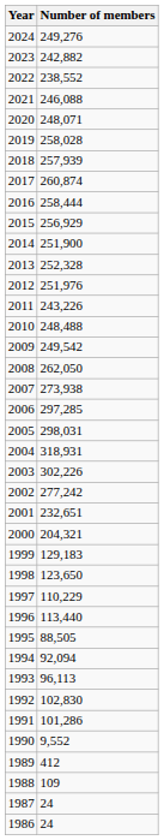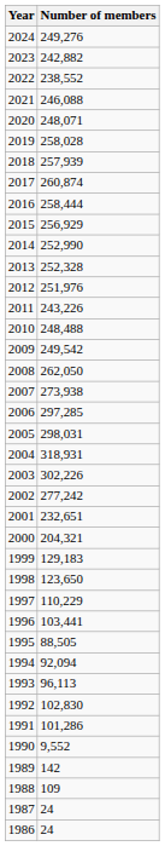 <table class="wikitable sortable mw-collapsible mw-collapsed">
 <tr>
 <th>Year</th>
 <th>Number of members</th>
 </tr>
 <tr>
 <td>2024</td>
 <td>249,276</td>
 </tr>
 <tr>
 <td>2023</td>
 <td>242,882</td>
 </tr>
 <tr>
 <td>2022</td>
 <td>238,552</td>
 </tr>
 <tr>
 <td>2021</td>
 <td>246,088</td>
 </tr>
 <tr>
 <td>2020</td>
 <td>248,071</td>
 </tr>
 <tr>
 <td>2019</td>
 <td>258,028</td>
 </tr>
 <tr>
 <td>2018</td>
 <td>257,939</td>
 </tr>
 <tr>
 <td>2017</td>
 <td>260,874</td>
 </tr>
 <tr>
 <td>2016</td>
 <td>258,444</td>
 </tr>
 <tr>
 <td>2015</td>
 <td>256,929</td>
 </tr>
 <tr>
 <td>2014</td>
-<td>251,900</td>
+<td>252,990</td>
 </tr>
 <tr>
 <td>2013</td>
 <td>252,328</td>
 </tr>
 <tr>
 <td>2012</td>
 <td>251,976</td>
 </tr>
 <tr>
 <td>2011</td>
 <td>243,226</td>
 </tr>
 <tr>
 <td>2010</td>
 <td>248,488</td>
 </tr>
 <tr>
 <td>2009</td>
 <td>249,542</td>
 </tr>
 <tr>
 <td>2008</td>
 <td>262,050</td>
 </tr>
 <tr>
 <td>2007</td>
 <td>273,938</td>
 </tr>
 <tr>
 <td>2006</td>
 <td>297,285</td>
 </tr>
 <tr>
 <td>2005</td>
 <td>298,031</td>
 </tr>
 <tr>
 <td>2004</td>
 <td>318,931</td>
 </tr>
 <tr>
 <td>2003</td>
 <td>302,226</td>
 </tr>
 <tr>
 <td>2002</td>
 <td>277,242</td>
 </tr>
 <tr>
 <td>2001</td>
 <td>232,651</td>
 </tr>
 <tr>
 <td>2000</td>
 <td>204,321</td>
 </tr>
 <tr>
 <td>1999</td>
 <td>129,183</td>
 </tr>
 <tr>
 <td>1998</td>
 <td>123,650</td>
 </tr>
 <tr>
 <td>1997</td>
 <td>110,229</td>
 </tr>
 <tr>
 <td>1996</td>
-<td>113,440</td>
+<td>103,441</td>
 </tr>
 <tr>
 <td>1995</td>
 <td>88,505</td>
 </tr>
 <tr>
 <td>1994</td>
 <td>92,094</td>
 </tr>
 <tr>
 <td>1993</td>
 <td>96,113</td>
 </tr>
 <tr>
 <td>1992</td>
 <td>102,830</td>
 </tr>
 <tr>
 <td>1991</td>
 <td>101,286</td>
 </tr>
 <tr>
 <td>1990</td>
 <td>9,552</td>
 </tr>
 <tr>
 <td>1989</td>
-<td>412</td>
+<td>142</td>
 </tr>
 <tr>
 <td>1988</td>
 <td>109</td>
 </tr>
 <tr>
 <td>1987</td>
 <td>24</td>
 </tr>
 <tr>
 <td>1986</td>
 <td>24</td>
 </tr>
 </table>
